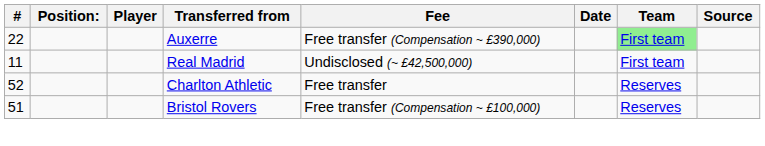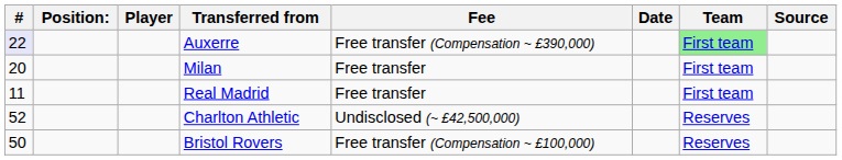 <table class="wikitable sortable" style="width:90%; text-align:center; font-size:95%; text-align:left;">
 <tr>
 <th>#</th>
 <th>Position:</th>
 <th>Player</th>
 <th>Transferred from</th>
 <th>Fee</th>
 <th>Date</th>
 <th>Team</th>
 <th>Source</th>
 </tr>
 <tr>
-<td>22</td>
+<td style="background: lavender;">22</td>
 <td></td>
 <td></td>
 <td> <a href='#'>Auxerre</a></td>
 <td>Free transfer <small><em>(Compensation ~ £390,000)</em></small></td>
 <td></td>
 <td style="background: lightgreen;"><a href='#'>First team</a></td>
 <td></td>
 </tr>
 <tr>
+<td>20</td>
+<td></td>
+<td></td>
+<td> <a href='#'>Milan</a></td>
+<td>Free transfer</td>
+<td></td>
+<td><a href='#'>First team</a></td>
+<td></td>
+</tr>
+<tr>
 <td>11</td>
 <td></td>
 <td></td>
 <td> <a href='#'>Real Madrid</a></td>
-<td>Undisclosed <small><em>(~ £42,500,000)</em></small></td>
+<td>Free transfer</td>
 <td></td>
 <td><a href='#'>First team</a></td>
 <td></td>
 </tr>
 <tr>
 <td>52</td>
 <td></td>
 <td></td>
 <td> <a href='#'>Charlton Athletic</a></td>
-<td>Free transfer</td>
+<td>Undisclosed <small><em>(~ £42,500,000)</em></small></td>
 <td></td>
 <td><a href='#'>Reserves</a></td>
 <td></td>
 </tr>
 <tr>
-<td>51</td>
+<td>50</td>
 <td></td>
 <td></td>
 <td> <a href='#'>Bristol Rovers</a></td>
 <td>Free transfer <small><em>(Compensation ~ £100,000)</em></small></td>
 <td></td>
 <td><a href='#'>Reserves</a></td>
 <td></td>
 </tr>
 </table>
